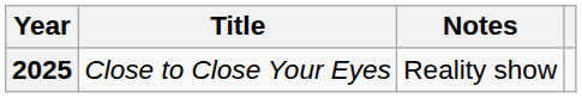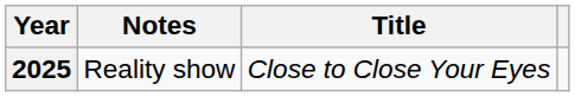 <table class="wikitable plainrowheaders">
 <tr>
 <th scope="col">Year</th>
+<th scope="col" class="unsortable">Notes</th>
 <th scope="col">Title</th>
-<th scope="col" class="unsortable">Notes</th>
 <th scope="col" class="unsortable"></th>
 </tr>
 <tr>
 <th scope="row">2025</th>
+<td>Reality show</td>
 <td><em>Close to Close Your Eyes</em></td>
-<td>Reality show</td>
 <td style="text-align:center"></td>
 </tr>
 </table>
